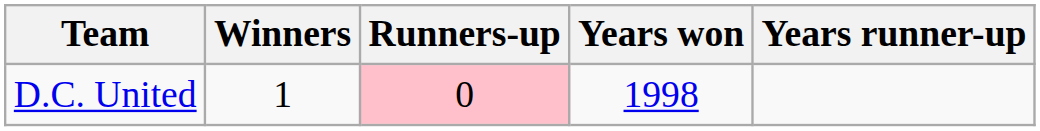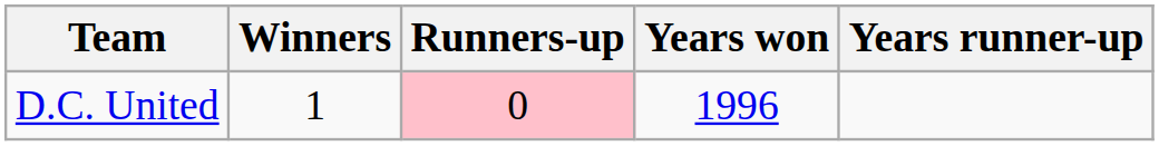 <table class="wikitable" style="text-align: center">
 <tr>
 <th>Team</th>
 <th>Winners</th>
 <th>Runners-up</th>
 <th class="unsortable">Years won</th>
 <th class="unsortable">Years runner-up</th>
 </tr>
 <tr>
 <td align=left><a href='#'>D.C. United</a></td>
 <td>1</td>
 <td style="background: pink;">0</td>
-<td><a href='#'>1998</a></td>
+<td><a href='#'>1996</a></td>
 <td></td>
 </tr>
 </table>
